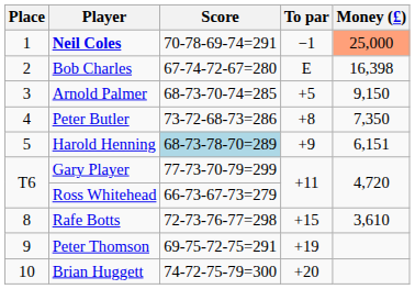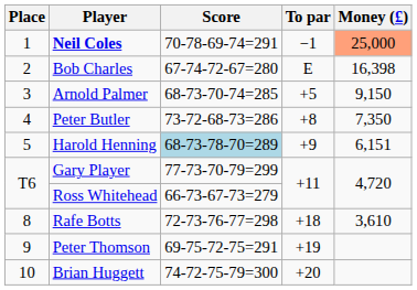 <table class="wikitable">
 <tr>
 <th>Place</th>
 <th>Player</th>
 <th>Score</th>
 <th>To par</th>
 <th>Money (<a href='#'>£</a>)</th>
 </tr>
 <tr>
 <td align=center>1</td>
 <td> <strong><a href='#'>Neil Coles</a></strong></td>
 <td>70-78-69-74=291</td>
 <td align=center>−1</td>
 <td align=center style="background: lightsalmon;">25,000</td>
 </tr>
 <tr>
 <td align=center>2</td>
 <td> <a href='#'>Bob Charles</a></td>
 <td>67-74-72-67=280</td>
 <td align=center>E</td>
 <td align=center>16,398</td>
 </tr>
 <tr>
 <td align=center>3</td>
 <td> <a href='#'>Arnold Palmer</a></td>
 <td>68-73-70-74=285</td>
 <td align=center>+5</td>
 <td align=center>9,150</td>
 </tr>
 <tr>
 <td align=center>4</td>
 <td> <a href='#'>Peter Butler</a></td>
 <td>73-72-68-73=286</td>
 <td align=center>+8</td>
 <td align=center>7,350</td>
 </tr>
 <tr>
 <td align=center>5</td>
 <td> <a href='#'>Harold Henning</a></td>
 <td style="background: lightblue;">68-73-78-70=289</td>
 <td align=center>+9</td>
 <td align=center>6,151</td>
 </tr>
 <tr>
 <td rowspan=2 align=center>T6</td>
 <td> <a href='#'>Gary Player</a></td>
 <td>77-73-70-79=299</td>
 <td rowspan=2 align=center>+11</td>
 <td rowspan=2 align=center>4,720</td>
 </tr>
 <tr>
 <td> <a href='#'>Ross Whitehead</a></td>
 <td>66-73-67-73=279</td>
 </tr>
 <tr>
 <td align=center>8</td>
 <td> <a href='#'>Rafe Botts</a></td>
 <td>72-73-76-77=298</td>
-<td align=center>+15</td>
+<td align=center>+18</td>
 <td align=center>3,610</td>
 </tr>
 <tr>
 <td align=center>9</td>
 <td> <a href='#'>Peter Thomson</a></td>
 <td>69-75-72-75=291</td>
 <td align=center>+19</td>
 <td align=center></td>
 </tr>
 <tr>
 <td align=center>10</td>
 <td> <a href='#'>Brian Huggett</a></td>
 <td>74-72-75-79=300</td>
 <td align=center>+20</td>
 <td align=center></td>
 </tr>
 </table>
